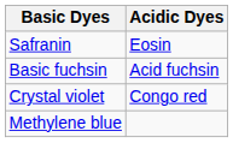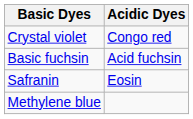 <table class="wikitable">
 <tr>
 <th>Basic Dyes</th>
 <th>Acidic Dyes</th>
 </tr>
 <tr>
-<td><a href='#'>Safranin</a></td>
-<td><a href='#'>Eosin</a></td>
+<td><a href='#'>Crystal violet</a></td>
+<td><a href='#'>Congo red</a></td>
 </tr>
 <tr>
 <td><a href='#'>Basic fuchsin</a></td>
 <td><a href='#'>Acid fuchsin</a></td>
 </tr>
 <tr>
-<td><a href='#'>Crystal violet</a></td>
-<td><a href='#'>Congo red</a></td>
+<td><a href='#'>Safranin</a></td>
+<td><a href='#'>Eosin</a></td>
 </tr>
 <tr>
 <td><a href='#'>Methylene blue</a></td>
 <td></td>
 </tr>
 </table>
